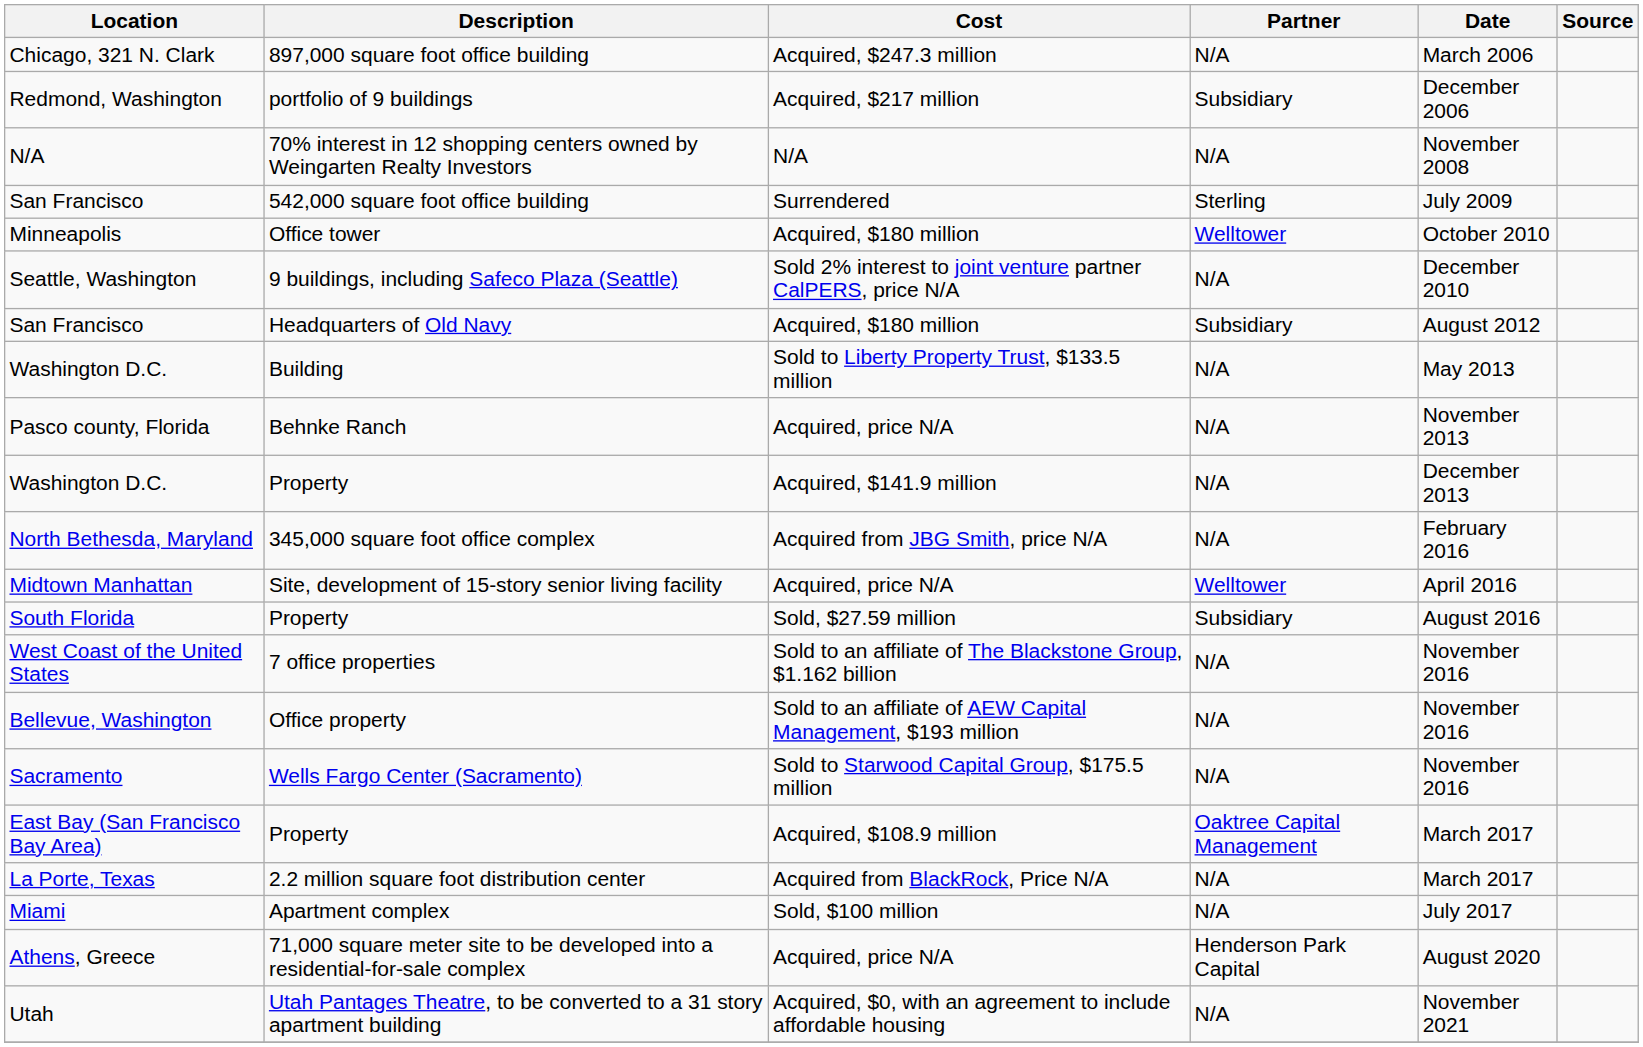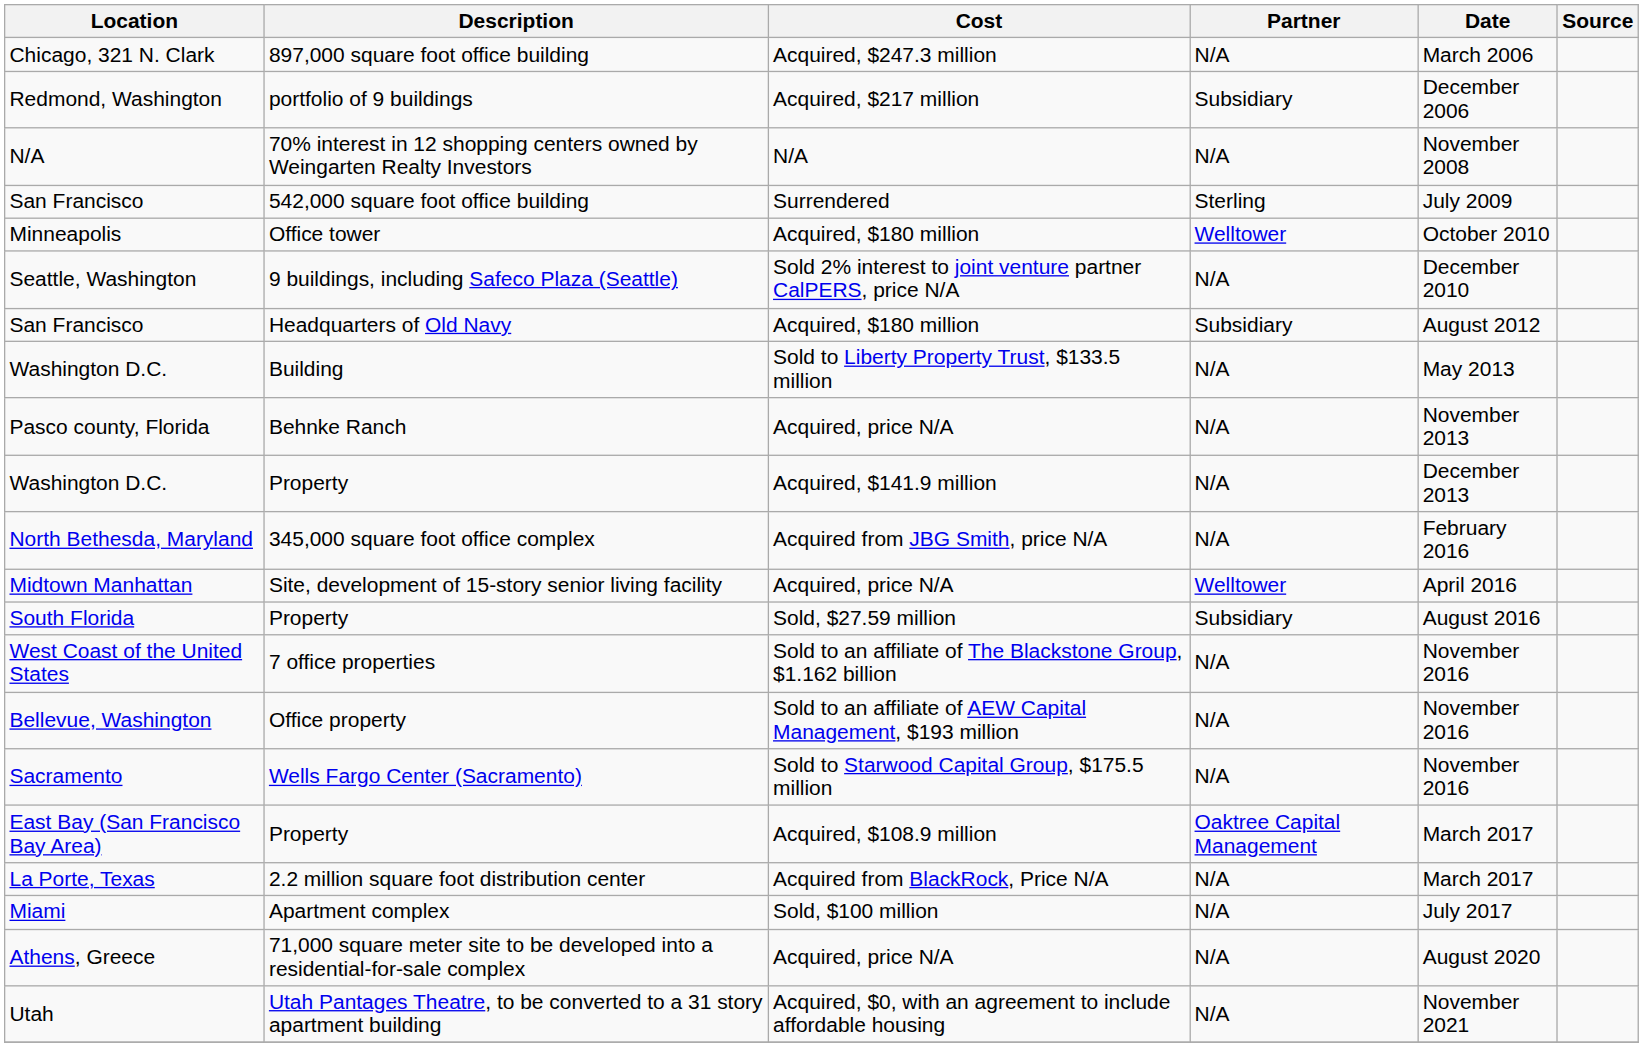 <table class="wikitable sortable mw-collapsible mw-collapsed">
 <tr>
 <th>Location</th>
 <th>Description</th>
 <th>Cost</th>
 <th>Partner</th>
 <th>Date</th>
 <th>Source</th>
 </tr>
 <tr>
 <td>Chicago, 321 N. Clark</td>
 <td>897,000 square foot office building</td>
 <td>Acquired, $247.3 million</td>
 <td>N/A</td>
 <td>March 2006</td>
 <td></td>
 </tr>
 <tr>
 <td>Redmond, Washington</td>
 <td>portfolio of 9 buildings</td>
 <td>Acquired, $217 million</td>
 <td>Subsidiary</td>
 <td>December 2006</td>
 <td></td>
 </tr>
 <tr>
 <td>N/A</td>
 <td>70% interest in 12 shopping centers owned by Weingarten Realty Investors</td>
 <td>N/A</td>
 <td>N/A</td>
 <td>November 2008</td>
 <td></td>
 </tr>
 <tr>
 <td>San Francisco</td>
 <td>542,000 square foot office building</td>
 <td>Surrendered</td>
 <td>Sterling</td>
 <td>July 2009</td>
 <td></td>
 </tr>
 <tr>
 <td>Minneapolis</td>
 <td>Office tower</td>
 <td>Acquired, $180 million</td>
 <td><a href='#'>Welltower</a></td>
 <td>October 2010</td>
 <td></td>
 </tr>
 <tr>
 <td>Seattle, Washington</td>
 <td>9 buildings, including <a href='#'>Safeco Plaza (Seattle)</a></td>
 <td>Sold 2% interest to <a href='#'>joint venture</a> partner <a href='#'>CalPERS</a>, price N/A</td>
 <td>N/A</td>
 <td>December 2010</td>
 <td></td>
 </tr>
 <tr>
 <td>San Francisco</td>
 <td>Headquarters of <a href='#'>Old Navy</a></td>
 <td>Acquired, $180 million</td>
 <td>Subsidiary</td>
 <td>August 2012</td>
 <td></td>
 </tr>
 <tr>
 <td>Washington D.C.</td>
 <td>Building</td>
 <td>Sold to <a href='#'>Liberty Property Trust</a>, $133.5 million</td>
 <td>N/A</td>
 <td>May 2013</td>
 <td></td>
 </tr>
 <tr>
 <td>Pasco county, Florida</td>
 <td>Behnke Ranch</td>
 <td>Acquired, price N/A</td>
 <td>N/A</td>
 <td>November 2013</td>
 <td></td>
 </tr>
 <tr>
 <td>Washington D.C.</td>
 <td>Property</td>
 <td>Acquired, $141.9 million</td>
 <td>N/A</td>
 <td>December 2013</td>
 <td></td>
 </tr>
 <tr>
 <td><a href='#'>North Bethesda, Maryland</a></td>
 <td>345,000 square foot office complex</td>
 <td>Acquired from <a href='#'>JBG Smith</a>, price N/A</td>
 <td>N/A</td>
 <td>February 2016</td>
 <td></td>
 </tr>
 <tr>
 <td><a href='#'>Midtown Manhattan</a></td>
 <td>Site, development of 15-story senior living facility</td>
 <td>Acquired, price N/A</td>
 <td><a href='#'>Welltower</a></td>
 <td>April 2016</td>
 <td></td>
 </tr>
 <tr>
 <td><a href='#'>South Florida</a></td>
 <td>Property</td>
 <td>Sold, $27.59 million</td>
 <td>Subsidiary</td>
 <td>August 2016</td>
 <td></td>
 </tr>
 <tr>
 <td><a href='#'>West Coast of the United States</a></td>
 <td>7 office properties</td>
 <td>Sold to an affiliate of <a href='#'>The Blackstone Group</a>, $1.162 billion</td>
 <td>N/A</td>
 <td>November 2016</td>
 <td></td>
 </tr>
 <tr>
 <td><a href='#'>Bellevue, Washington</a></td>
 <td>Office property</td>
 <td>Sold to an affiliate of <a href='#'>AEW Capital Management</a>, $193 million</td>
 <td>N/A</td>
 <td>November 2016</td>
 <td></td>
 </tr>
 <tr>
 <td><a href='#'>Sacramento</a></td>
 <td><a href='#'>Wells Fargo Center (Sacramento)</a></td>
 <td>Sold to <a href='#'>Starwood Capital Group</a>, $175.5 million</td>
 <td>N/A</td>
 <td>November 2016</td>
 <td></td>
 </tr>
 <tr>
 <td><a href='#'>East Bay (San Francisco Bay Area)</a></td>
 <td>Property</td>
 <td>Acquired, $108.9 million</td>
 <td><a href='#'>Oaktree Capital Management</a></td>
 <td>March 2017</td>
 <td></td>
 </tr>
 <tr>
 <td><a href='#'>La Porte, Texas</a></td>
 <td>2.2 million square foot distribution center</td>
 <td>Acquired from <a href='#'>BlackRock</a>, Price N/A</td>
 <td>N/A</td>
 <td>March 2017</td>
 <td></td>
 </tr>
 <tr>
 <td><a href='#'>Miami</a></td>
 <td>Apartment complex</td>
 <td>Sold, $100 million</td>
 <td>N/A</td>
 <td>July 2017</td>
 <td></td>
 </tr>
 <tr>
 <td><a href='#'>Athens</a>, Greece</td>
 <td>71,000 square meter site to be developed into a residential-for-sale complex</td>
 <td>Acquired, price N/A</td>
-<td>Henderson Park Capital</td>
+<td>N/A</td>
 <td>August 2020</td>
 <td></td>
 </tr>
 <tr>
 <td>Utah</td>
 <td><a href='#'>Utah Pantages Theatre</a>, to be converted to a 31 story apartment building</td>
 <td>Acquired, $0, with an agreement to include affordable housing</td>
 <td>N/A</td>
 <td>November 2021</td>
 <td></td>
 </tr>
 <tr>
 </tr>
 </table>
